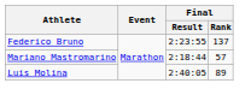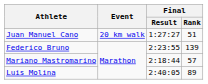 <table class="wikitable" style="font-size:90%">
 <tr>
 <th rowspan="2">Athlete</th>
 <th rowspan="2">Event</th>
 <th colspan="2">Final</th>
 </tr>
 <tr style="font-size:95%">
 <th>Result</th>
 <th>Rank</th>
 </tr>
 <tr align=center>
+<td align=left><a href='#'>Juan Manuel Cano</a></td>
+<td align=left><a href='#'>20 km walk</a></td>
+<td>1:27:27</td>
+<td>51</td>
+</tr>
+<tr align=center>
 <td align=left><a href='#'>Federico Bruno</a></td>
 <td align=left rowspan=3><a href='#'>Marathon</a></td>
 <td>2:23:55</td>
-<td>137</td>
+<td>139</td>
 </tr>
 <tr align=center>
 <td align=left><a href='#'>Mariano Mastromarino</a></td>
 <td>2:18:44</td>
 <td>57</td>
 </tr>
 <tr align=center>
 <td align=left><a href='#'>Luis Molina</a></td>
 <td>2:40:05</td>
 <td>89</td>
 </tr>
 </table>
